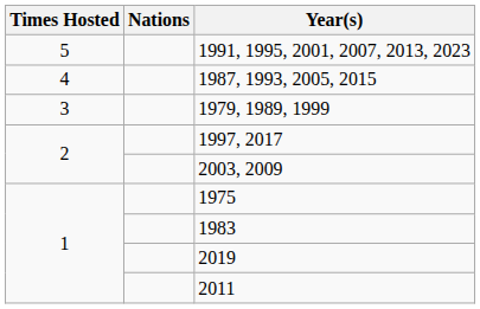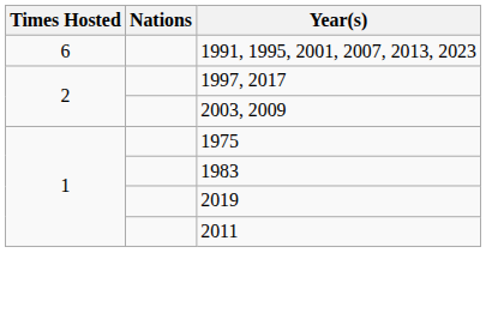 <table class="wikitable">
 <tr>
 <th>Times Hosted</th>
 <th>Nations</th>
 <th>Year(s)</th>
 </tr>
 <tr>
-<td align=center>5</td>
+<td align=center>6</td>
 <td></td>
 <td>1991, 1995, 2001, 2007, 2013, 2023</td>
-</tr>
-<tr>
-<td align=center>4</td>
-<td></td>
-<td>1987, 1993, 2005, 2015</td>
-</tr>
-<tr>
-<td rowspan=1 align=center>3</td>
-<td></td>
-<td>1979, 1989, 1999</td>
 </tr>
 <tr>
 <td rowspan=2 align=center>2</td>
 <td></td>
 <td>1997, 2017</td>
 </tr>
 <tr>
 <td></td>
 <td>2003, 2009</td>
 </tr>
 <tr>
 <td rowspan=4 align=center>1</td>
 <td></td>
 <td>1975</td>
 </tr>
 <tr>
 <td></td>
 <td>1983</td>
 </tr>
 <tr>
 <td></td>
 <td>2019</td>
 </tr>
 <tr>
 <td></td>
 <td>2011</td>
 </tr>
 </table>
